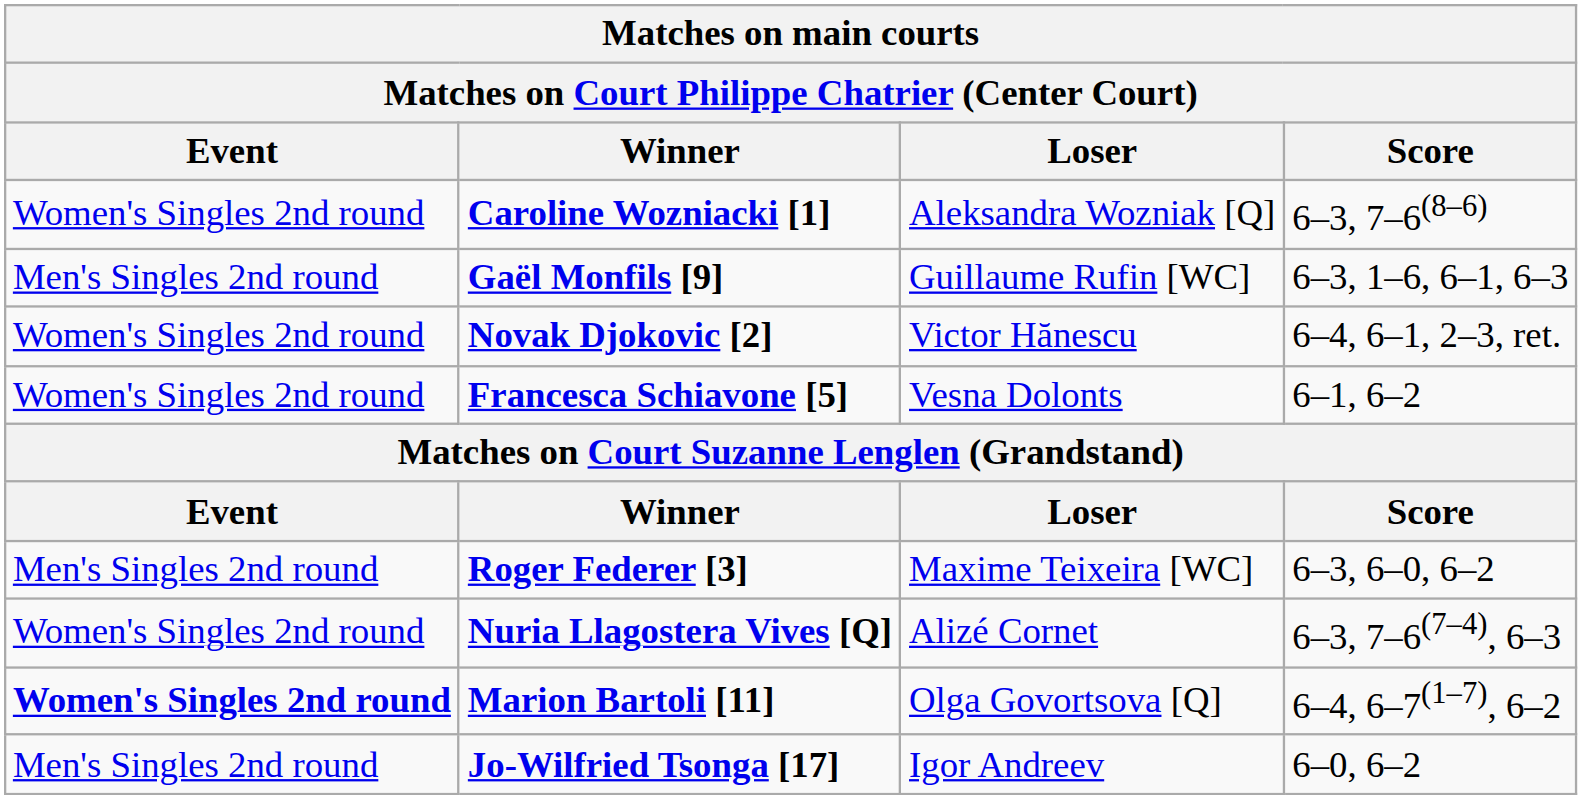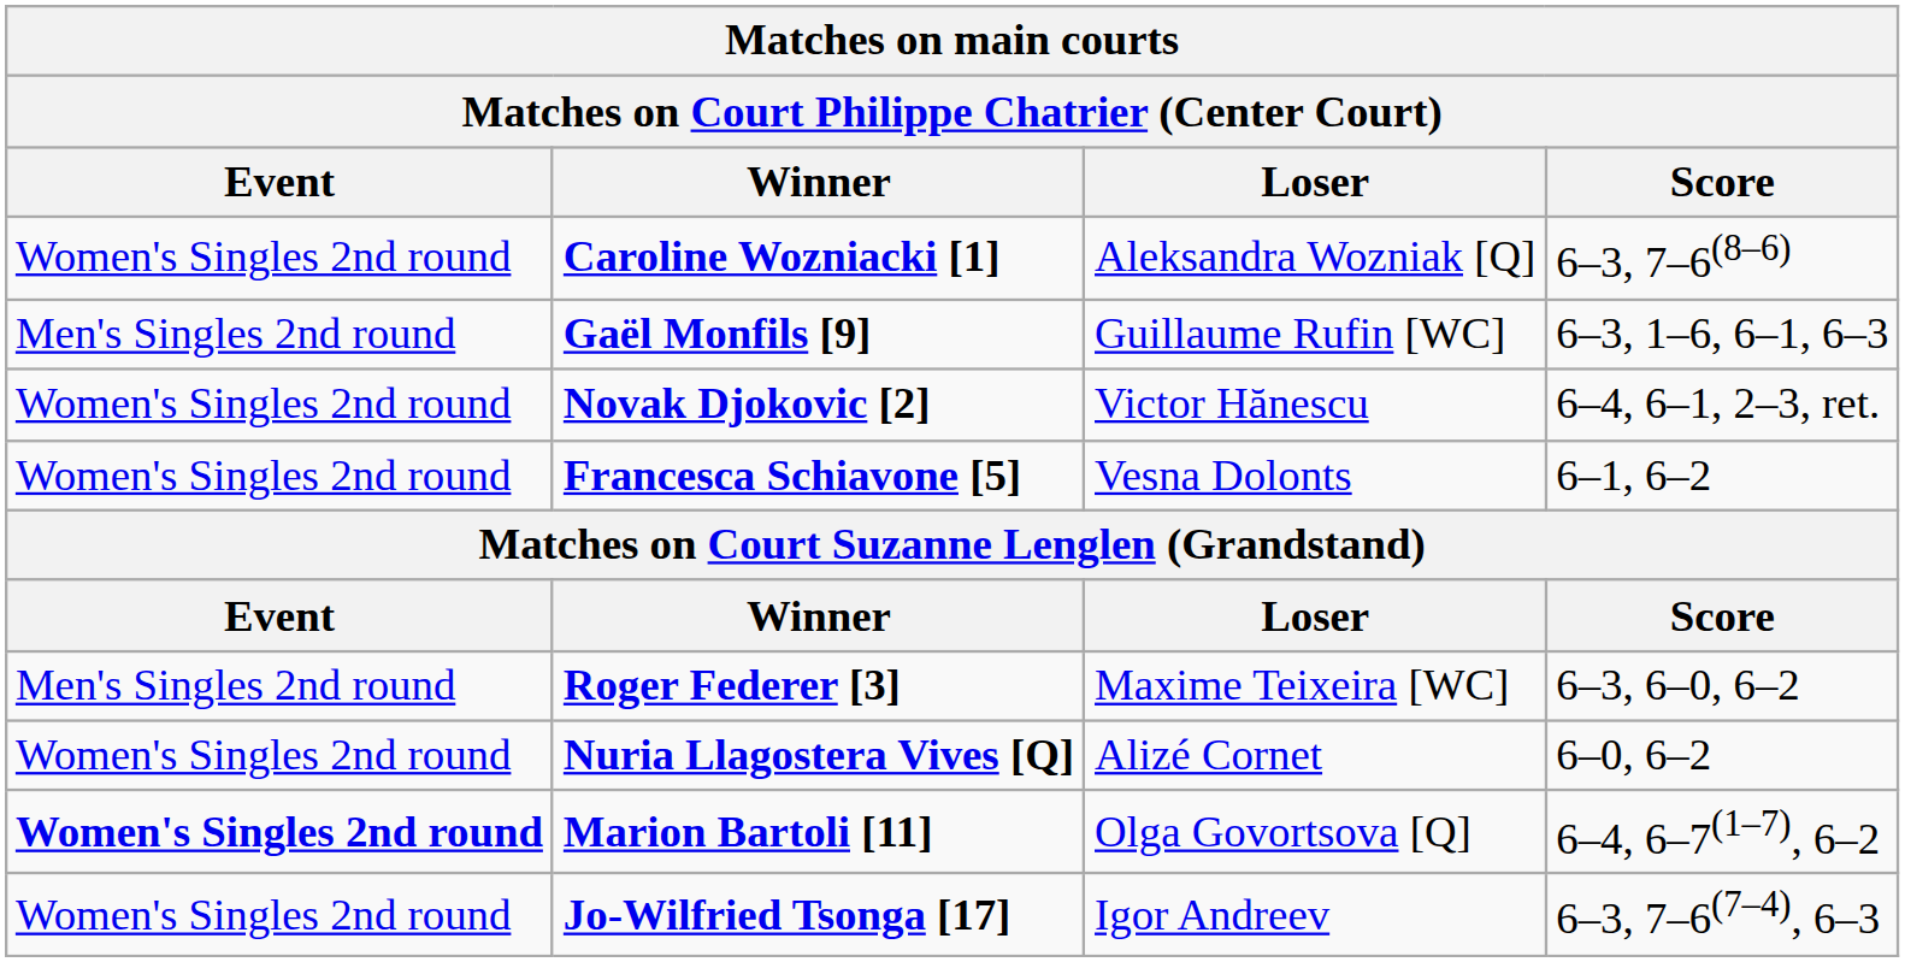 <table class="wikitable collapsible uncollapsed" style=margin:auto>
 <tr>
 <th colspan=4 style=white-space:nowrap>Matches on main courts</th>
 </tr>
 <tr>
 <th colspan=4><strong>Matches on <a href='#'>Court Philippe Chatrier</a> (Center Court)</strong></th>
 </tr>
 <tr>
 <th>Event</th>
 <th>Winner</th>
 <th>Loser</th>
 <th>Score</th>
 </tr>
 <tr>
 <td><a href='#'>Women's Singles 2nd round</a></td>
 <td> <strong><a href='#'>Caroline Wozniacki</a> [1]</strong></td>
 <td> <a href='#'>Aleksandra Wozniak</a> [Q]</td>
 <td>6–3, 7–6<sup>(8–6)</sup></td>
 </tr>
 <tr>
 <td><a href='#'>Men's Singles 2nd round</a></td>
 <td> <strong><a href='#'>Gaël Monfils</a> [9]</strong></td>
 <td> <a href='#'>Guillaume Rufin</a> [WC]</td>
 <td>6–3, 1–6, 6–1, 6–3</td>
 </tr>
 <tr>
 <td><a href='#'>Women's Singles 2nd round</a></td>
 <td> <strong><a href='#'>Novak Djokovic</a> [2]</strong></td>
 <td> <a href='#'>Victor Hănescu</a></td>
 <td>6–4, 6–1, 2–3, ret.</td>
 </tr>
 <tr>
 <td><a href='#'>Women's Singles 2nd round</a></td>
 <td> <strong><a href='#'>Francesca Schiavone</a> [5]</strong></td>
 <td>  <a href='#'>Vesna Dolonts</a></td>
 <td>6–1, 6–2</td>
 </tr>
 <tr>
 <th colspan=4><strong>Matches on <a href='#'>Court Suzanne Lenglen</a> (Grandstand)</strong></th>
 </tr>
 <tr>
 <th>Event</th>
 <th>Winner</th>
 <th>Loser</th>
 <th>Score</th>
 </tr>
 <tr>
 <td><a href='#'>Men's Singles 2nd round</a></td>
 <td align=left><strong> <a href='#'>Roger Federer</a> [3] </strong></td>
 <td> <a href='#'>Maxime Teixeira</a> [WC]</td>
 <td>6–3, 6–0, 6–2</td>
 </tr>
 <tr>
 <td><a href='#'>Women's Singles 2nd round</a></td>
 <td align=left><strong> <a href='#'>Nuria Llagostera Vives</a> [Q]  </strong></td>
 <td> <a href='#'>Alizé Cornet</a></td>
-<td>6–3, 7–6<sup>(7–4)</sup>, 6–3</td>
+<td>6–0, 6–2</td>
 </tr>
 <tr>
 <td><strong><a href='#'>Women's Singles 2nd round</a></strong></td>
 <td align=left><strong> <a href='#'>Marion Bartoli</a> [11]</strong></td>
 <td> <a href='#'>Olga Govortsova</a> [Q]</td>
 <td>6–4, 6–7<sup>(1–7)</sup>, 6–2</td>
 </tr>
 <tr>
-<td><a href='#'>Men's Singles 2nd round</a></td>
+<td><a href='#'>Women's Singles 2nd round</a></td>
 <td> <strong><a href='#'>Jo-Wilfried Tsonga</a> [17]</strong></td>
 <td> <a href='#'>Igor Andreev</a></td>
-<td>6–0, 6–2</td>
+<td>6–3, 7–6<sup>(7–4)</sup>, 6–3</td>
 </tr>
 </table>
